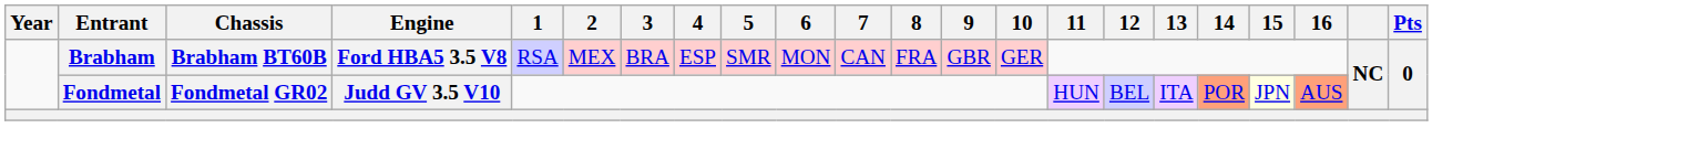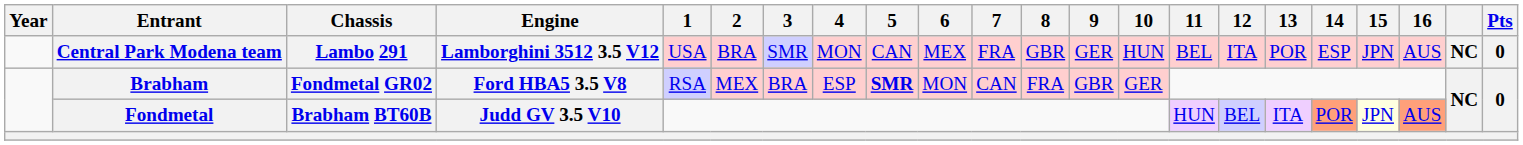 <table class="wikitable" style="text-align:center; font-size:85%">
 <tr>
 <th>Year</th>
 <th>Entrant</th>
 <th>Chassis</th>
 <th>Engine</th>
 <th>1</th>
 <th>2</th>
 <th>3</th>
 <th>4</th>
 <th>5</th>
 <th>6</th>
 <th>7</th>
 <th>8</th>
 <th>9</th>
 <th>10</th>
 <th>11</th>
 <th>12</th>
 <th>13</th>
 <th>14</th>
 <th>15</th>
 <th>16</th>
 <th></th>
 <th><a href='#'>Pts</a></th>
 </tr>
 <tr>
+<td></td>
+<th nowrap><a href='#'>Central Park Modena team</a></th>
+<th nowrap><a href='#'>Lambo</a> <a href='#'>291</a></th>
+<th nowrap><a href='#'>Lamborghini 3512</a> 3.5 <a href='#'>V12</a></th>
+<td style="background:#FFCFCF;"><a href='#'>USA</a><br></td>
+<td style="background:#FFCFCF;"><a href='#'>BRA</a><br></td>
+<td style="background:#CFCFFF;"><a href='#'>SMR</a><br></td>
+<td style="background:#FFCFCF;"><a href='#'>MON</a><br></td>
+<td style="background:#FFCFCF;"><a href='#'>CAN</a><br></td>
+<td style="background:#FFCFCF;"><a href='#'>MEX</a><br></td>
+<td style="background:#FFCFCF;"><a href='#'>FRA</a><br></td>
+<td style="background:#FFCFCF;"><a href='#'>GBR</a><br></td>
+<td style="background:#FFCFCF;"><a href='#'>GER</a><br></td>
+<td style="background:#FFCFCF;"><a href='#'>HUN</a><br></td>
+<td style="background:#FFCFCF;"><a href='#'>BEL</a><br></td>
+<td style="background:#FFCFCF;"><a href='#'>ITA</a><br></td>
+<td style="background:#FFCFCF;"><a href='#'>POR</a><br></td>
+<td style="background:#FFCFCF;"><a href='#'>ESP</a><br></td>
+<td style="background:#FFCFCF;"><a href='#'>JPN</a><br></td>
+<td style="background:#FFCFCF;"><a href='#'>AUS</a><br></td>
+<th>NC</th>
+<th>0</th>
+</tr>
+<tr>
 <td rowspan=2></td>
 <th nowrap><a href='#'>Brabham</a></th>
-<th nowrap><a href='#'>Brabham</a> <a href='#'>BT60B</a></th>
+<th nowrap><a href='#'>Fondmetal</a> <a href='#'>GR02</a></th>
 <th nowrap><a href='#'>Ford HBA5</a> 3.5 <a href='#'>V8</a></th>
 <td style="background:#CFCFFF;"><a href='#'>RSA</a><br></td>
 <td style="background:#FFCFCF;"><a href='#'>MEX</a><br></td>
 <td style="background:#FFCFCF;"><a href='#'>BRA</a><br></td>
 <td style="background:#FFCFCF;"><a href='#'>ESP</a><br></td>
-<td style="background:#FFCFCF;"><a href='#'>SMR</a><br></td>
+<td style="background:#FFCFCF;"><strong><a href='#'>SMR</a><br></strong></td>
 <td style="background:#FFCFCF;"><a href='#'>MON</a><br></td>
 <td style="background:#FFCFCF;"><a href='#'>CAN</a><br></td>
 <td style="background:#FFCFCF;"><a href='#'>FRA</a><br></td>
 <td style="background:#FFCFCF;"><a href='#'>GBR</a><br></td>
 <td style="background:#FFCFCF;"><a href='#'>GER</a><br></td>
 <td colspan=6></td>
 <th rowspan=2>NC</th>
 <th rowspan=2>0</th>
 </tr>
 <tr>
 <th nowrap><a href='#'>Fondmetal</a></th>
-<th nowrap><a href='#'>Fondmetal</a> <a href='#'>GR02</a></th>
+<th nowrap><a href='#'>Brabham</a> <a href='#'>BT60B</a></th>
 <th nowrap><a href='#'>Judd GV</a> 3.5 <a href='#'>V10</a></th>
 <td colspan=10></td>
 <td style="background:#EFCFFF;"><a href='#'>HUN</a><br></td>
 <td style="background:#CFCFFF;"><a href='#'>BEL</a><br></td>
 <td style="background:#EFCFFF;"><a href='#'>ITA</a><br></td>
 <td style="background: lightsalmon;"><a href='#'>POR</a></td>
 <td style="background: lightyellow;"><a href='#'>JPN</a></td>
 <td style="background: lightsalmon;"><a href='#'>AUS</a></td>
 </tr>
 <tr>
 <th colspan="22"></th>
 </tr>
 </table>
